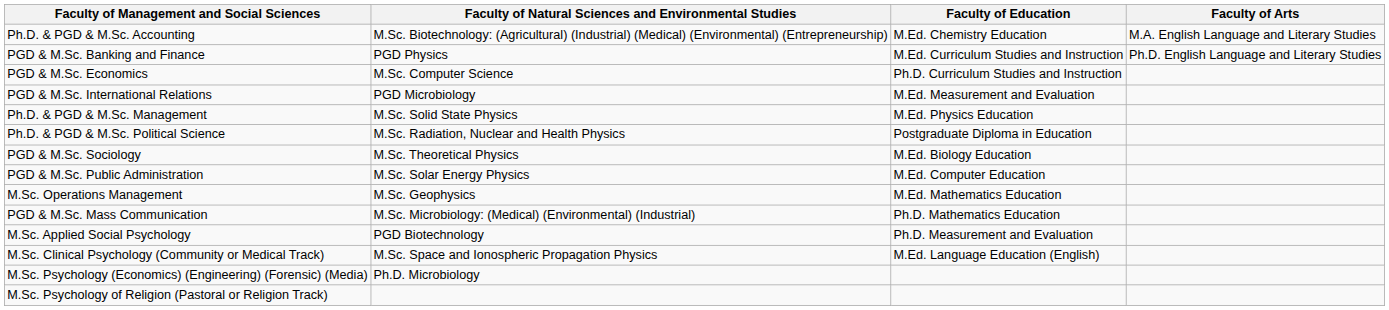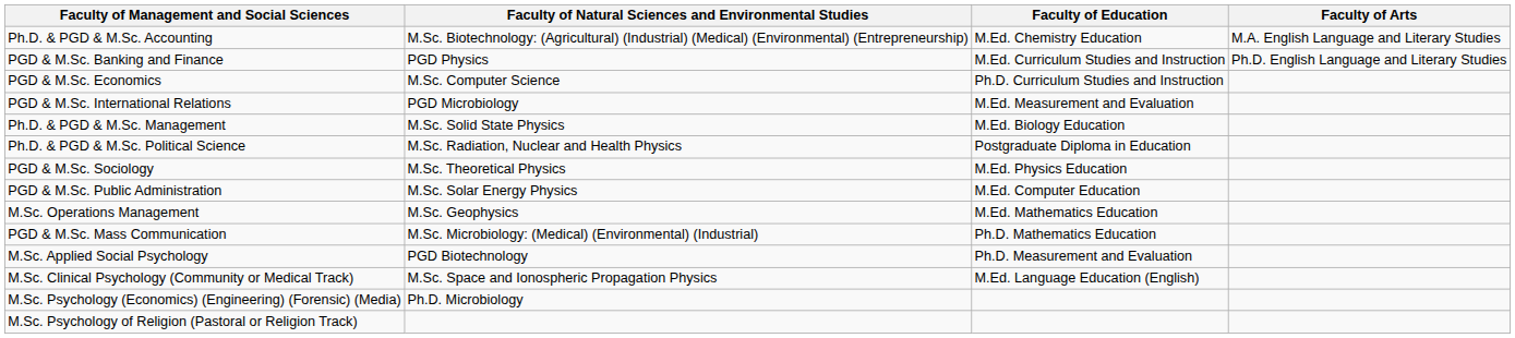 <table class="wikitable sortable">
 <tr class="hintergrundfarbe8">
 <th>Faculty of Management and Social Sciences</th>
 <th>Faculty of Natural Sciences and Environmental Studies</th>
 <th>Faculty of Education</th>
 <th>Faculty of Arts</th>
 </tr>
 <tr>
 <td>Ph.D. & PGD & M.Sc. Accounting</td>
 <td>M.Sc. Biotechnology: (Agricultural) (Industrial) (Medical) (Environmental) (Entrepreneurship)</td>
 <td>M.Ed. Chemistry Education</td>
 <td>M.A. English Language and Literary Studies</td>
 </tr>
 <tr>
 <td>PGD & M.Sc. Banking and Finance</td>
 <td>PGD Physics</td>
 <td>M.Ed. Curriculum Studies and Instruction</td>
 <td>Ph.D. English Language and Literary Studies</td>
 </tr>
 <tr>
 <td>PGD & M.Sc. Economics</td>
 <td>M.Sc. Computer Science</td>
 <td>Ph.D. Curriculum Studies and Instruction</td>
 <td></td>
 </tr>
 <tr>
 <td>PGD & M.Sc. International Relations</td>
 <td>PGD Microbiology</td>
 <td>M.Ed. Measurement and Evaluation</td>
 <td></td>
 </tr>
 <tr>
 <td>Ph.D. & PGD & M.Sc. Management</td>
 <td>M.Sc. Solid State Physics</td>
-<td>M.Ed. Physics Education</td>
+<td>M.Ed. Biology Education</td>
 <td></td>
 </tr>
 <tr>
 <td>Ph.D. & PGD & M.Sc. Political Science</td>
 <td>M.Sc. Radiation, Nuclear and Health Physics</td>
 <td>Postgraduate Diploma in Education</td>
 <td></td>
 </tr>
 <tr>
 <td>PGD & M.Sc. Sociology</td>
 <td>M.Sc. Theoretical Physics</td>
-<td>M.Ed. Biology Education</td>
+<td>M.Ed. Physics Education</td>
 <td></td>
 </tr>
 <tr>
 <td>PGD & M.Sc. Public Administration</td>
 <td>M.Sc. Solar Energy Physics</td>
 <td>M.Ed. Computer Education</td>
 <td></td>
 </tr>
 <tr>
 <td>M.Sc. Operations Management</td>
 <td>M.Sc. Geophysics</td>
 <td>M.Ed. Mathematics Education</td>
 <td></td>
 </tr>
 <tr>
 <td>PGD & M.Sc. Mass Communication</td>
 <td>M.Sc. Microbiology: (Medical) (Environmental) (Industrial)</td>
 <td>Ph.D. Mathematics Education</td>
 <td></td>
 </tr>
 <tr>
 <td>M.Sc. Applied Social Psychology</td>
 <td>PGD Biotechnology</td>
 <td>Ph.D. Measurement and Evaluation</td>
 <td></td>
 </tr>
 <tr>
 <td>M.Sc. Clinical Psychology (Community or Medical Track)</td>
 <td>M.Sc. Space and Ionospheric Propagation Physics</td>
 <td>M.Ed. Language Education (English)</td>
 <td></td>
 </tr>
 <tr>
 <td>M.Sc. Psychology (Economics) (Engineering) (Forensic) (Media)</td>
 <td>Ph.D. Microbiology</td>
 <td></td>
 <td></td>
 </tr>
 <tr>
 <td>M.Sc. Psychology of Religion (Pastoral or Religion Track)</td>
 <td></td>
 <td></td>
 <td></td>
 </tr>
 </table>
